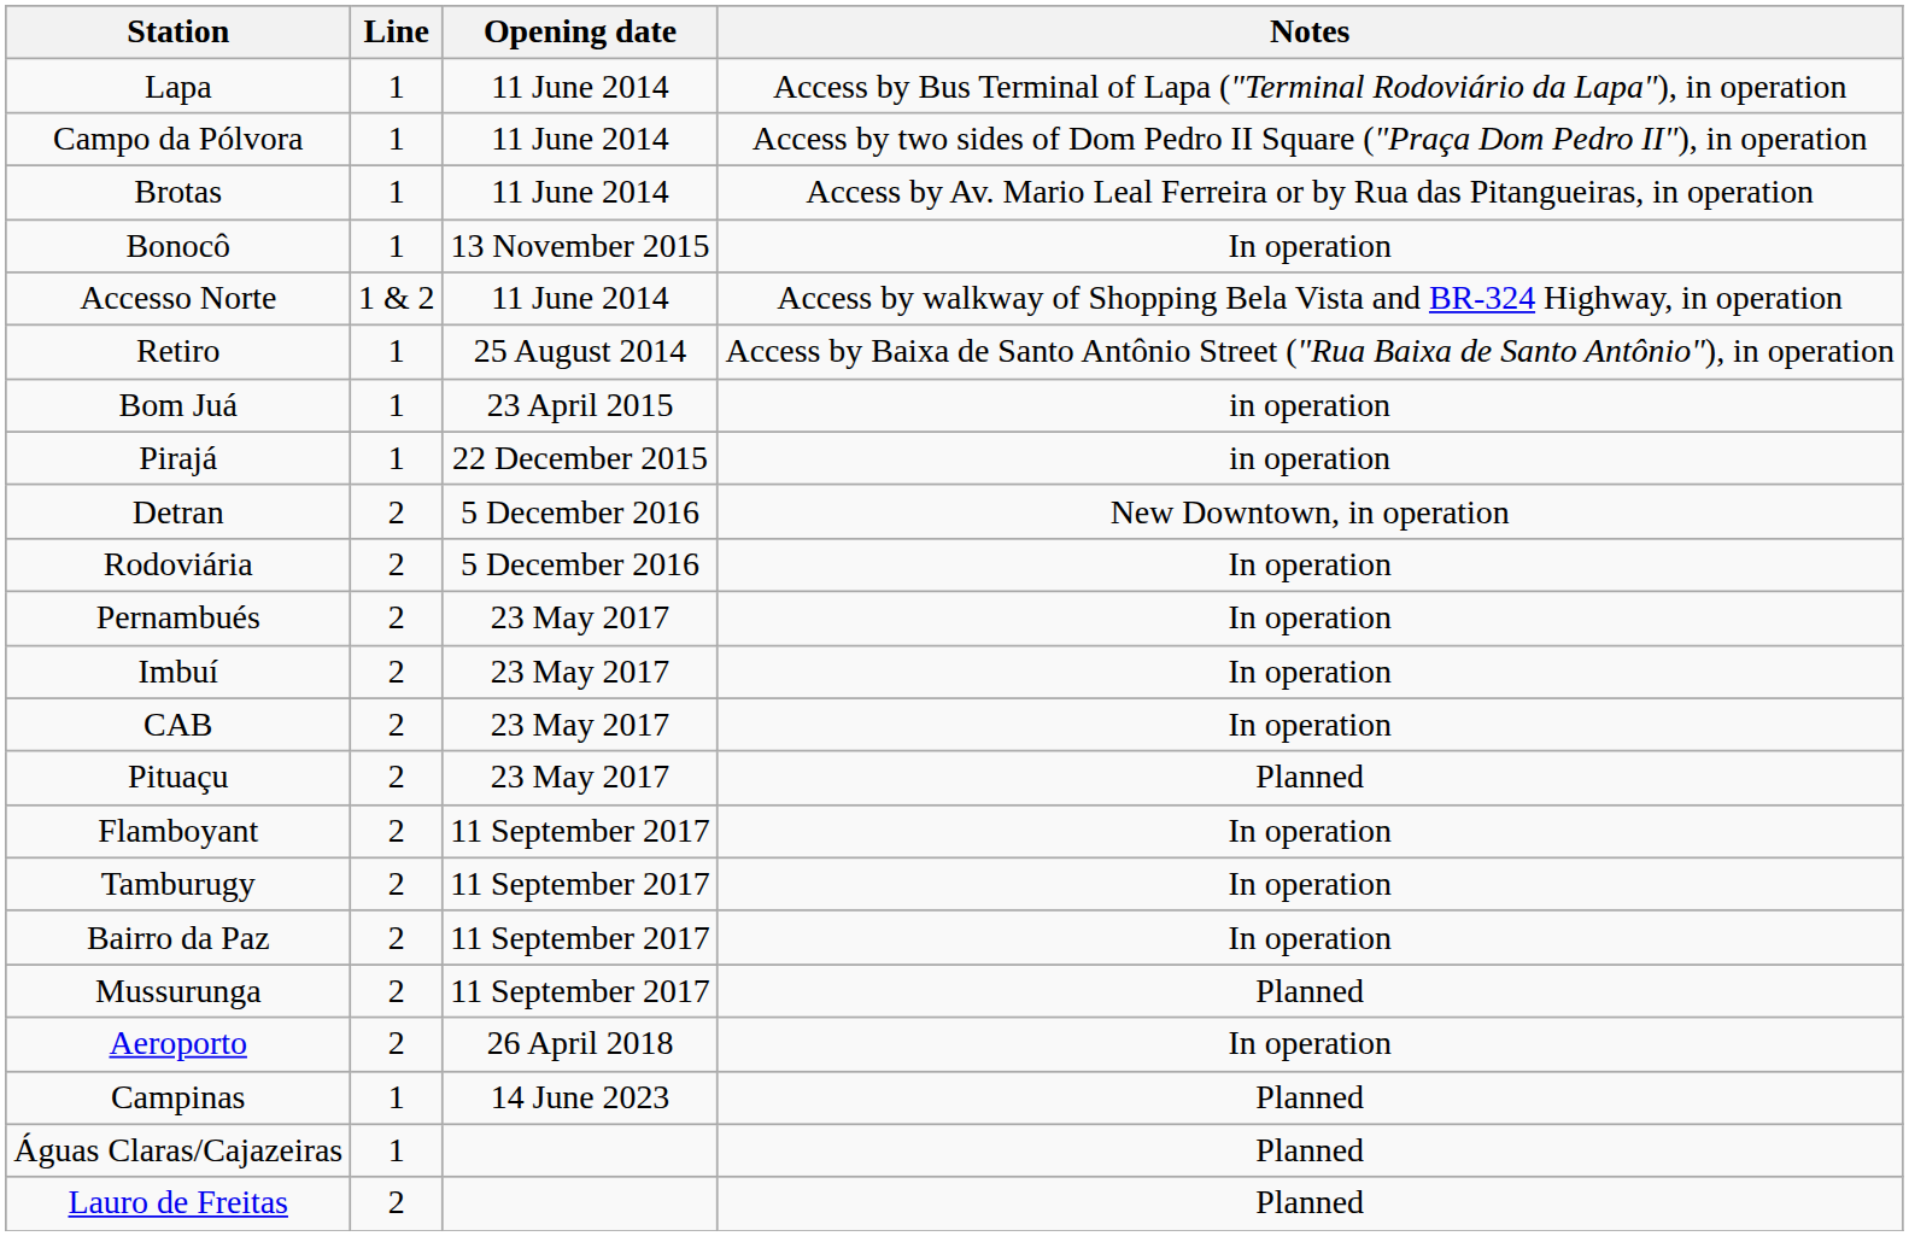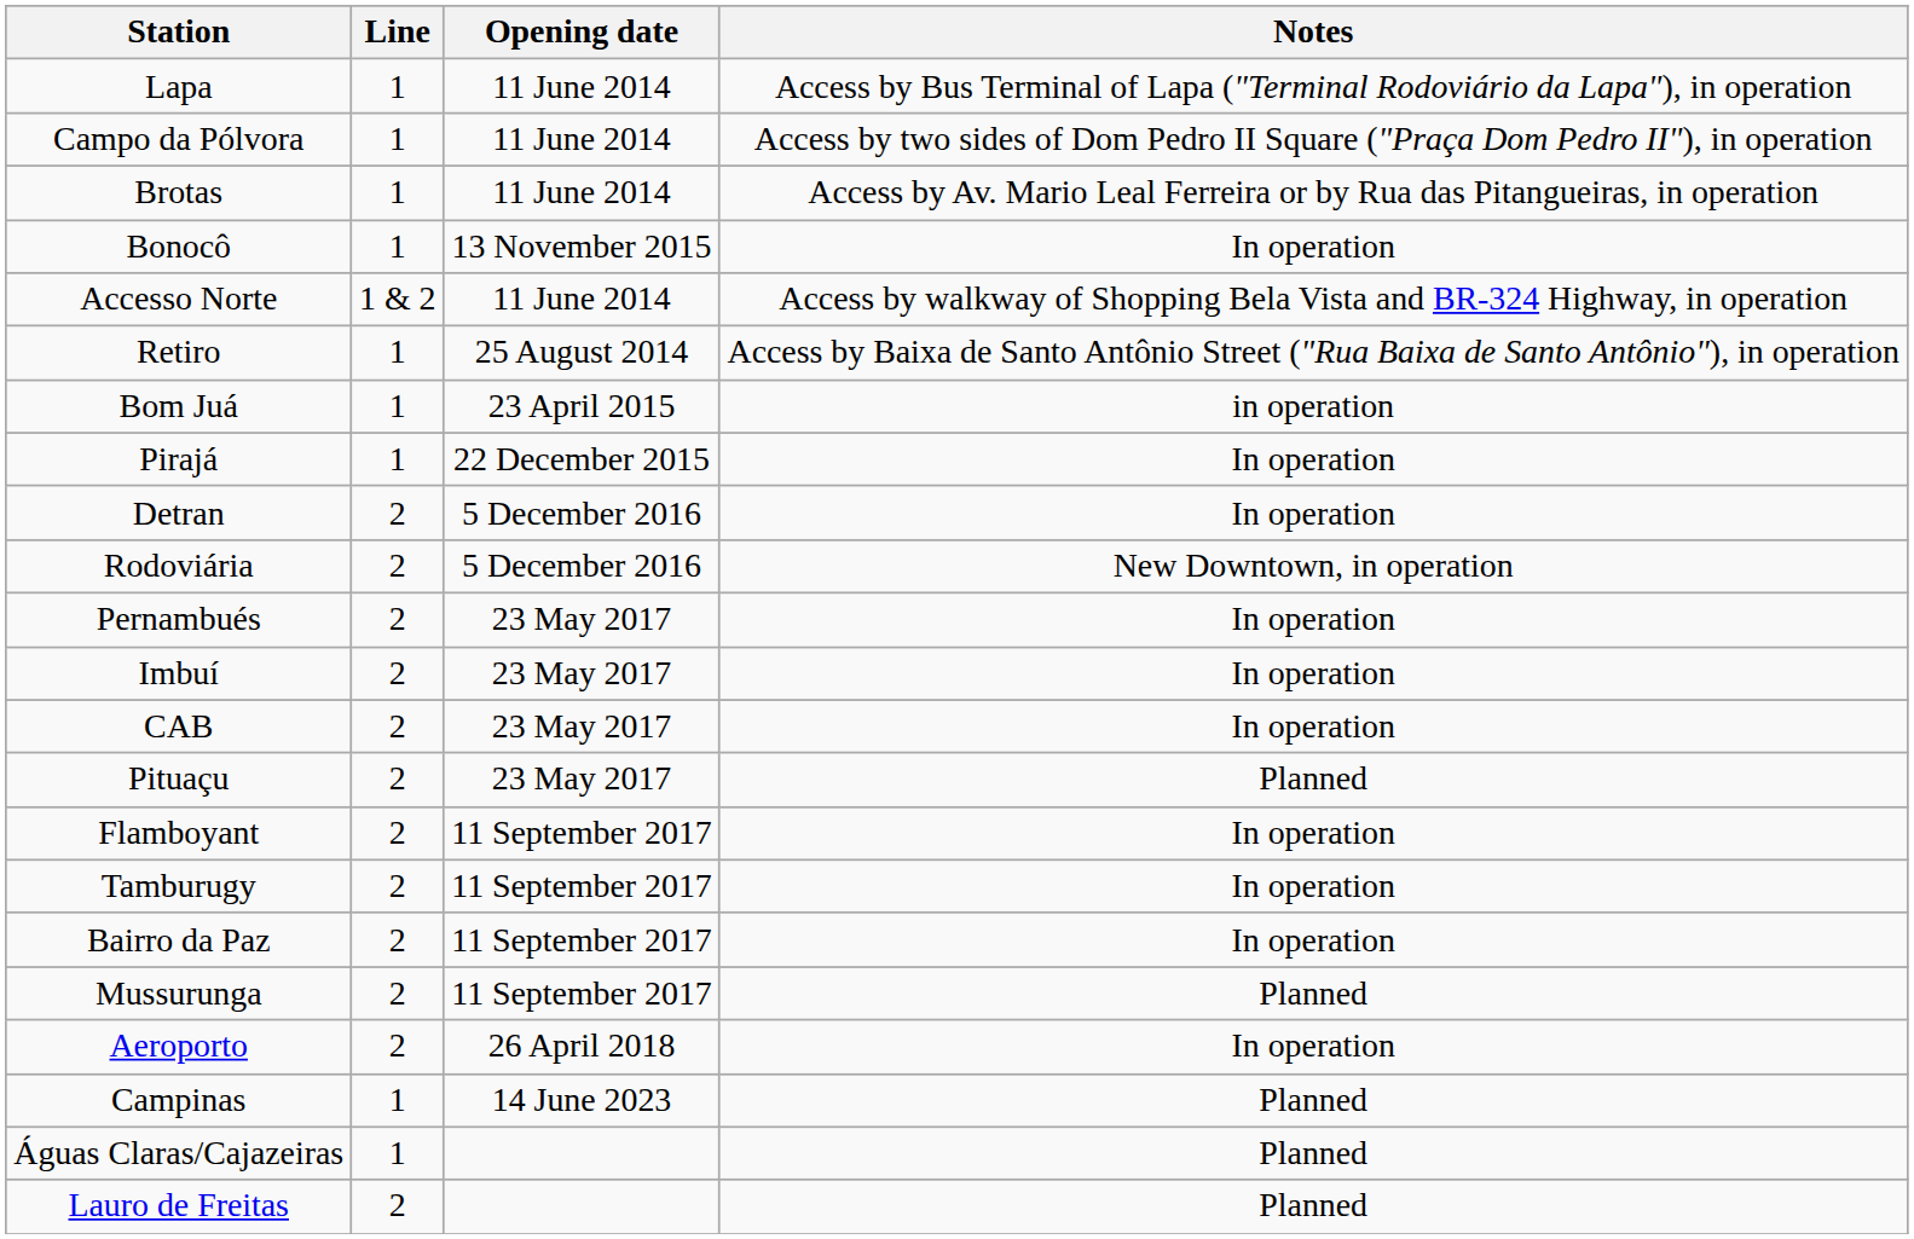 <table class="wikitable sortable" style="text-align:center">
 <tr>
 <th>Station</th>
 <th>Line</th>
 <th>Opening date</th>
 <th>Notes</th>
 </tr>
 <tr>
 <td>Lapa</td>
 <td>1</td>
 <td>11 June 2014</td>
 <td>Access by Bus Terminal of Lapa (<em>"Terminal Rodoviário da Lapa"</em>), in operation</td>
 </tr>
 <tr>
 <td>Campo da Pólvora</td>
 <td>1</td>
 <td>11 June 2014</td>
 <td>Access by two sides of Dom Pedro II Square (<em>"Praça Dom Pedro II"</em>), in operation</td>
 </tr>
 <tr>
 <td>Brotas</td>
 <td>1</td>
 <td>11 June 2014</td>
 <td>Access by Av. Mario Leal Ferreira or by Rua das Pitangueiras, in operation</td>
 </tr>
 <tr>
 <td>Bonocô</td>
 <td>1</td>
 <td>13 November 2015</td>
 <td>In operation</td>
 </tr>
 <tr>
 <td>Accesso Norte</td>
 <td>1 & 2</td>
 <td>11 June 2014</td>
 <td>Access by walkway of Shopping Bela Vista and <a href='#'>BR-324</a> Highway, in operation</td>
 </tr>
 <tr>
 <td>Retiro</td>
 <td>1</td>
 <td>25 August 2014</td>
 <td>Access by Baixa de Santo Antônio Street (<em>"Rua Baixa de Santo Antônio"</em>), in operation</td>
 </tr>
 <tr>
 <td>Bom Juá</td>
 <td>1</td>
 <td>23 April 2015</td>
 <td>in operation</td>
 </tr>
 <tr>
 <td>Pirajá</td>
 <td>1</td>
 <td>22 December 2015</td>
-<td>in operation</td>
+<td>In operation</td>
 </tr>
 <tr>
 <td>Detran</td>
 <td>2</td>
 <td>5 December 2016</td>
-<td>New Downtown, in operation</td>
+<td>In operation</td>
 </tr>
 <tr>
 <td>Rodoviária</td>
 <td>2</td>
 <td>5 December 2016</td>
-<td>In operation</td>
+<td>New Downtown, in operation</td>
 </tr>
 <tr>
 <td>Pernambués</td>
 <td>2</td>
 <td>23 May 2017</td>
 <td>In operation</td>
 </tr>
 <tr>
 <td>Imbuí</td>
 <td>2</td>
 <td>23 May 2017</td>
 <td>In operation</td>
 </tr>
 <tr>
 <td>CAB</td>
 <td>2</td>
 <td>23 May 2017</td>
 <td>In operation</td>
 </tr>
 <tr>
 <td>Pituaçu</td>
 <td>2</td>
 <td>23 May 2017</td>
 <td>Planned</td>
 </tr>
 <tr>
 <td>Flamboyant</td>
 <td>2</td>
 <td>11 September 2017</td>
 <td>In operation</td>
 </tr>
 <tr>
 <td>Tamburugy</td>
 <td>2</td>
 <td>11 September 2017</td>
 <td>In operation</td>
 </tr>
 <tr>
 <td>Bairro da Paz</td>
 <td>2</td>
 <td>11 September 2017</td>
 <td>In operation</td>
 </tr>
 <tr>
 <td>Mussurunga</td>
 <td>2</td>
 <td>11 September 2017</td>
 <td>Planned</td>
 </tr>
 <tr>
 <td><a href='#'>Aeroporto</a></td>
 <td>2</td>
 <td>26 April 2018</td>
 <td>In operation</td>
 </tr>
 <tr>
 <td>Campinas</td>
 <td>1</td>
 <td>14 June 2023</td>
 <td>Planned</td>
 </tr>
 <tr>
 <td>Águas Claras/Cajazeiras</td>
 <td>1</td>
 <td></td>
 <td>Planned</td>
 </tr>
 <tr>
 <td><a href='#'>Lauro de Freitas</a></td>
 <td>2</td>
 <td></td>
 <td>Planned</td>
 </tr>
 </table>
